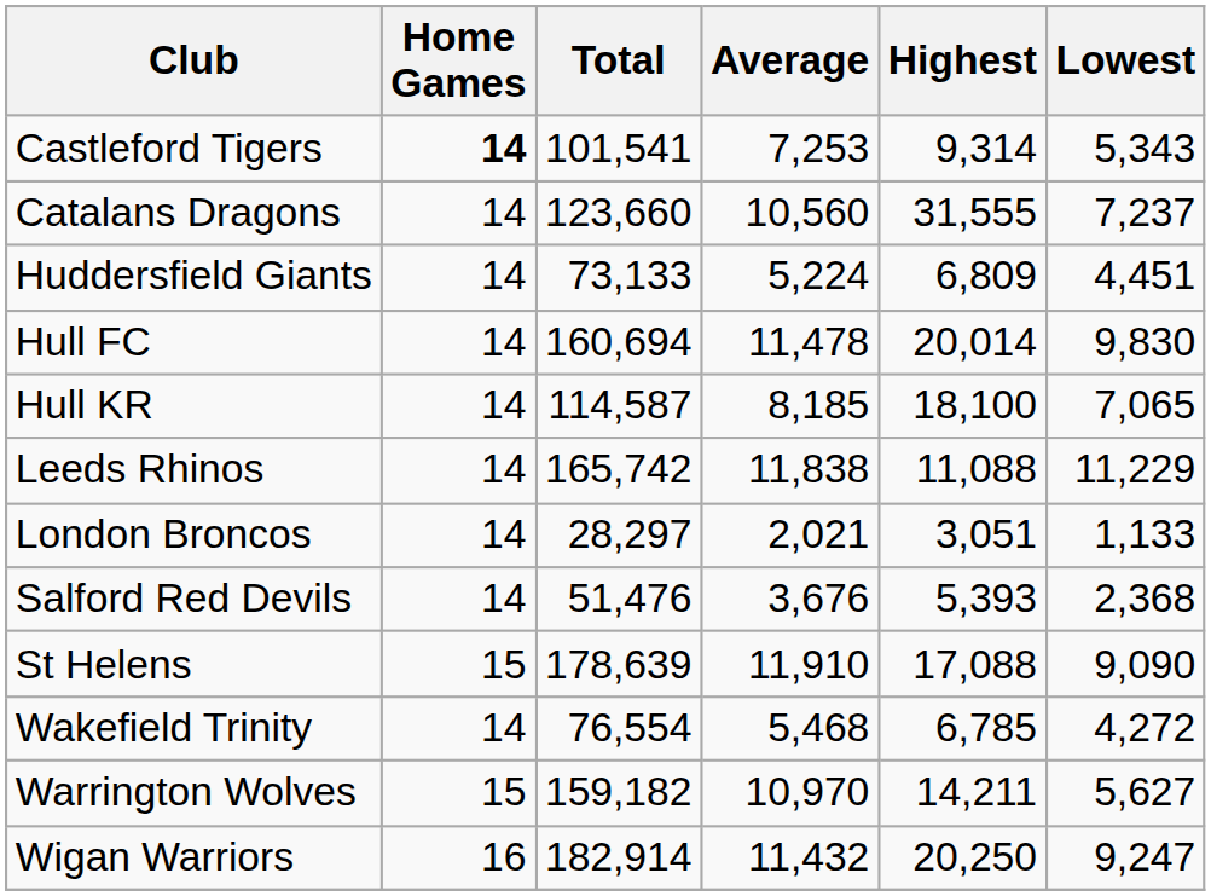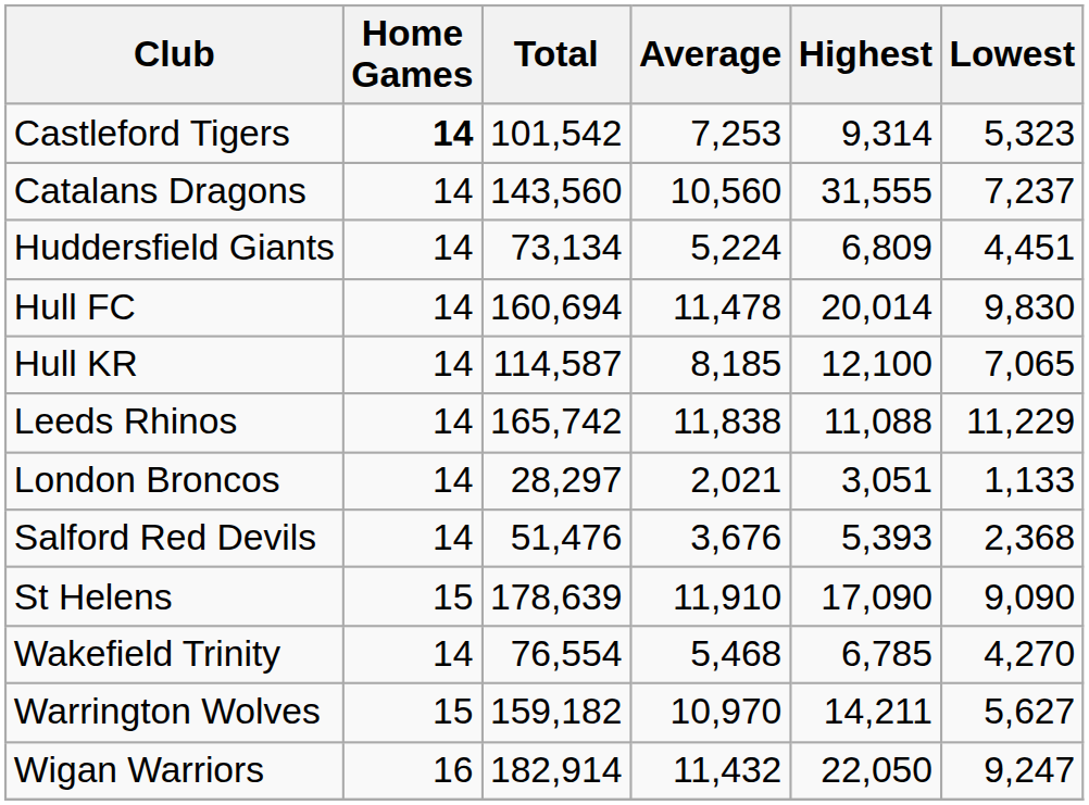 <table class="wikitable sortable" style="text-align:right">
 <tr>
 <th>Club</th>
 <th>Home<br>Games</th>
 <th>Total</th>
 <th>Average</th>
 <th>Highest</th>
 <th>Lowest</th>
 </tr>
 <tr>
 <td style="text-align:left"> Castleford Tigers</td>
 <td><strong>14</strong></td>
-<td>101,541</td>
+<td>101,542</td>
 <td>7,253</td>
 <td>9,314</td>
-<td>5,343</td>
+<td>5,323</td>
 </tr>
 <tr>
 <td style="text-align:left"> Catalans Dragons</td>
 <td>14</td>
-<td>123,660</td>
+<td>143,560</td>
 <td>10,560</td>
 <td>31,555</td>
 <td>7,237</td>
 </tr>
 <tr>
 <td style="text-align:left"> Huddersfield Giants</td>
 <td>14</td>
-<td>73,133</td>
+<td>73,134</td>
 <td>5,224</td>
 <td>6,809</td>
 <td>4,451</td>
 </tr>
 <tr>
 <td style="text-align:left"> Hull FC</td>
 <td>14</td>
 <td>160,694</td>
 <td>11,478</td>
 <td>20,014</td>
 <td>9,830</td>
 </tr>
 <tr>
 <td style="text-align:left"> Hull KR</td>
 <td>14</td>
 <td>114,587</td>
 <td>8,185</td>
-<td>18,100</td>
+<td>12,100</td>
 <td>7,065</td>
 </tr>
 <tr>
 <td style="text-align:left"> Leeds Rhinos</td>
 <td>14</td>
 <td>165,742</td>
 <td>11,838</td>
 <td>11,088</td>
 <td>11,229</td>
 </tr>
 <tr>
 <td style="text-align:left"> London Broncos</td>
 <td>14</td>
 <td>28,297</td>
 <td>2,021</td>
 <td>3,051</td>
 <td>1,133</td>
 </tr>
 <tr>
 <td style="text-align:left"> Salford Red Devils</td>
 <td>14</td>
 <td>51,476</td>
 <td>3,676</td>
 <td>5,393</td>
 <td>2,368</td>
 </tr>
 <tr>
 <td style="text-align:left"> St Helens</td>
 <td>15</td>
 <td>178,639</td>
 <td>11,910</td>
-<td>17,088</td>
+<td>17,090</td>
 <td>9,090</td>
 </tr>
 <tr>
 <td style="text-align:left"> Wakefield Trinity</td>
 <td>14</td>
 <td>76,554</td>
 <td>5,468</td>
 <td>6,785</td>
-<td>4,272</td>
+<td>4,270</td>
 </tr>
 <tr>
 <td style="text-align:left"> Warrington Wolves</td>
 <td>15</td>
 <td>159,182</td>
 <td>10,970</td>
 <td>14,211</td>
 <td>5,627</td>
 </tr>
 <tr>
 <td style="text-align:left"> Wigan Warriors</td>
 <td>16</td>
 <td>182,914</td>
 <td>11,432</td>
-<td>20,250</td>
+<td>22,050</td>
 <td>9,247</td>
 </tr>
 <tr>
 </tr>
 </table>
